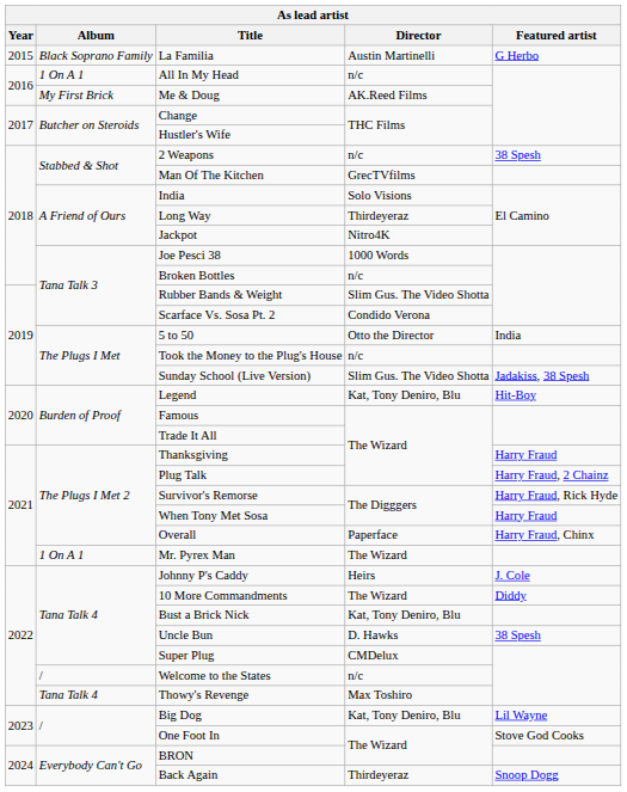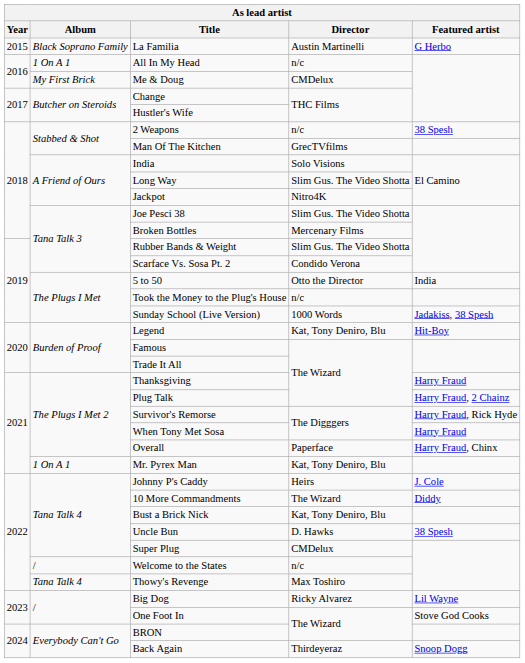 <table class="wikitable">
 <tr>
 <th colspan="5">As lead artist</th>
 </tr>
 <tr>
 <th>Year</th>
 <th>Album</th>
 <th>Title</th>
 <th>Director</th>
 <th>Featured artist</th>
 </tr>
 <tr>
 <td>2015</td>
 <td><em>Black Soprano Family</em></td>
 <td>La Familia</td>
 <td>Austin Martinelli</td>
 <td><a href='#'>G Herbo</a></td>
 </tr>
 <tr>
 <td rowspan="2">2016</td>
 <td><em>1 On A 1</em></td>
 <td>All In My Head</td>
 <td>n/c</td>
 <td rowspan="4"></td>
 </tr>
 <tr>
 <td><em>My First Brick</em></td>
 <td>Me & Doug</td>
-<td>AK.Reed Films</td>
+<td>CMDelux</td>
 </tr>
 <tr>
 <td rowspan="2">2017</td>
 <td rowspan="2"><em>Butcher on Steroids</em></td>
 <td>Change</td>
 <td rowspan="2">THC Films</td>
 </tr>
 <tr>
 <td>Hustler's Wife</td>
 </tr>
 <tr>
 <td rowspan="7">2018</td>
 <td rowspan="2"><em>Stabbed & Shot</em></td>
 <td>2 Weapons</td>
 <td>n/c</td>
 <td><a href='#'>38 Spesh</a></td>
 </tr>
 <tr>
 <td>Man Of The Kitchen</td>
 <td>GrecTVfilms</td>
 <td></td>
 </tr>
 <tr>
 <td rowspan="3"><em>A Friend of Ours</em></td>
 <td>India</td>
 <td>Solo Visions</td>
 <td rowspan="3">El Camino</td>
 </tr>
 <tr>
 <td>Long Way</td>
-<td>Thirdeyeraz</td>
+<td>Slim Gus. The Video Shotta</td>
 </tr>
 <tr>
 <td>Jackpot</td>
 <td>Nitro4K</td>
 </tr>
 <tr>
 <td rowspan="4"><em>Tana Talk 3</em></td>
 <td>Joe Pesci 38</td>
-<td>1000 Words</td>
+<td>Slim Gus. The Video Shotta</td>
 <td rowspan="4"></td>
 </tr>
 <tr>
 <td>Broken Bottles</td>
-<td>n/c</td>
+<td>Mercenary Films</td>
 </tr>
 <tr>
 <td rowspan="5">2019</td>
 <td>Rubber Bands & Weight</td>
 <td>Slim Gus. The Video Shotta</td>
 </tr>
 <tr>
 <td>Scarface Vs. Sosa Pt. 2</td>
 <td>Condido Verona</td>
 </tr>
 <tr>
 <td rowspan="3"><em>The Plugs I Met</em></td>
 <td>5 to 50</td>
 <td>Otto the Director</td>
 <td>India</td>
 </tr>
 <tr>
 <td>Took the Money to the Plug's House</td>
 <td>n/c</td>
 <td></td>
 </tr>
 <tr>
 <td>Sunday School (Live Version)</td>
-<td>Slim Gus. The Video Shotta</td>
+<td>1000 Words</td>
 <td><a href='#'>Jadakiss</a>, <a href='#'>38 Spesh</a></td>
 </tr>
 <tr>
 <td rowspan="3">2020</td>
 <td rowspan="3"><em>Burden of Proof</em></td>
 <td>Legend</td>
 <td>Kat, Tony Deniro, Blu</td>
 <td><a href='#'>Hit-Boy</a></td>
 </tr>
 <tr>
 <td>Famous</td>
 <td rowspan="4">The Wizard</td>
 <td rowspan="2"></td>
 </tr>
 <tr>
 <td>Trade It All</td>
 </tr>
 <tr>
 <td rowspan="6">2021</td>
 <td rowspan="5"><em>The Plugs I Met 2</em></td>
 <td>Thanksgiving</td>
 <td><a href='#'>Harry Fraud</a></td>
 </tr>
 <tr>
 <td>Plug Talk</td>
 <td><a href='#'>Harry Fraud</a>, <a href='#'>2 Chainz</a></td>
 </tr>
 <tr>
 <td>Survivor's Remorse</td>
 <td rowspan="2">The Digggers</td>
 <td><a href='#'>Harry Fraud</a>, Rick Hyde</td>
 </tr>
 <tr>
 <td>When Tony Met Sosa</td>
 <td><a href='#'>Harry Fraud</a></td>
 </tr>
 <tr>
 <td>Overall</td>
 <td>Paperface</td>
 <td><a href='#'>Harry Fraud</a>, Chinx</td>
 </tr>
 <tr>
 <td><em>1 On A 1</em></td>
 <td>Mr. Pyrex Man</td>
-<td>The Wizard</td>
+<td>Kat, Tony Deniro, Blu</td>
 <td></td>
 </tr>
 <tr>
 <td rowspan="7">2022</td>
 <td rowspan="5"><em>Tana Talk 4</em></td>
 <td>Johnny P's Caddy</td>
 <td>Heirs</td>
 <td><a href='#'>J. Cole</a></td>
 </tr>
 <tr>
 <td>10 More Commandments</td>
 <td>The Wizard</td>
 <td><a href='#'>Diddy</a></td>
 </tr>
 <tr>
 <td>Bust a Brick Nick</td>
 <td>Kat, Tony Deniro, Blu</td>
 <td></td>
 </tr>
 <tr>
 <td>Uncle Bun</td>
 <td>D. Hawks</td>
 <td><a href='#'>38 Spesh</a></td>
 </tr>
 <tr>
 <td>Super Plug</td>
 <td>CMDelux</td>
 <td rowspan="3"></td>
 </tr>
 <tr>
 <td>/</td>
 <td>Welcome to the States</td>
 <td>n/c</td>
 </tr>
 <tr>
 <td><em>Tana Talk 4</em></td>
 <td>Thowy's Revenge</td>
 <td>Max Toshiro</td>
 </tr>
 <tr>
 <td rowspan="2">2023</td>
 <td rowspan="2">/</td>
 <td>Big Dog</td>
-<td>Kat, Tony Deniro, Blu</td>
+<td>Ricky Alvarez</td>
 <td><a href='#'>Lil Wayne</a></td>
 </tr>
 <tr>
 <td>One Foot In</td>
 <td rowspan="2">The Wizard</td>
 <td>Stove God Cooks</td>
 </tr>
 <tr>
 <td rowspan="2">2024</td>
 <td rowspan="2"><em>Everybody Can't Go</em></td>
 <td>BRON</td>
 <td></td>
 </tr>
 <tr>
 <td>Back Again</td>
 <td>Thirdeyeraz</td>
 <td><a href='#'>Snoop Dogg</a></td>
 </tr>
 </table>
